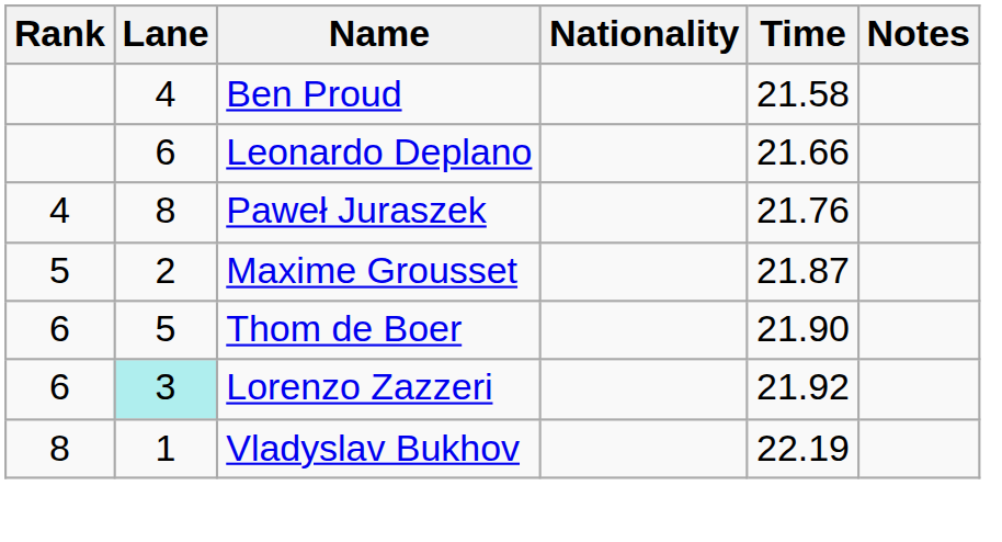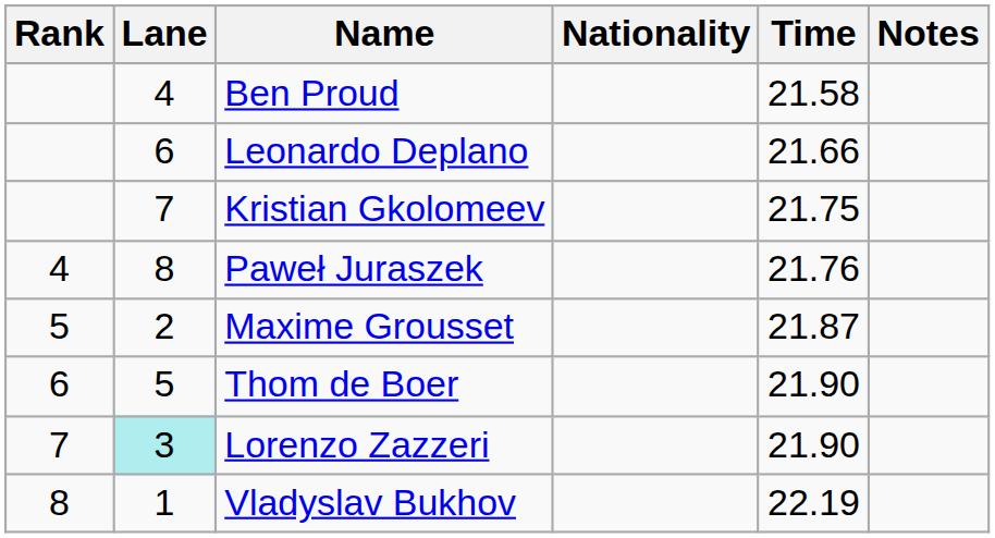 <table class="wikitable sortable" style="text-align:center">
 <tr>
 <th>Rank</th>
 <th>Lane</th>
 <th>Name</th>
 <th>Nationality</th>
 <th>Time</th>
 <th>Notes</th>
 </tr>
 <tr>
 <td></td>
 <td>4</td>
 <td align=left><a href='#'>Ben Proud</a></td>
 <td align=left></td>
 <td>21.58</td>
 <td></td>
 </tr>
 <tr>
 <td></td>
 <td>6</td>
 <td align=left><a href='#'>Leonardo Deplano</a></td>
 <td align=left></td>
 <td>21.66</td>
+<td></td>
+</tr>
+<tr>
+<td></td>
+<td>7</td>
+<td align=left><a href='#'>Kristian Gkolomeev</a></td>
+<td align=left></td>
+<td>21.75</td>
 <td></td>
 </tr>
 <tr>
 <td>4</td>
 <td>8</td>
 <td align=left><a href='#'>Paweł Juraszek</a></td>
 <td align=left></td>
 <td>21.76</td>
 <td></td>
 </tr>
 <tr>
 <td>5</td>
 <td>2</td>
 <td align=left><a href='#'>Maxime Grousset</a></td>
 <td align=left></td>
 <td>21.87</td>
 <td></td>
 </tr>
 <tr>
 <td>6</td>
 <td>5</td>
 <td align=left><a href='#'>Thom de Boer</a></td>
 <td align=left></td>
 <td>21.90</td>
 <td></td>
 </tr>
 <tr>
-<td>6</td>
+<td>7</td>
 <td style="background: paleturquoise;">3</td>
 <td align=left><a href='#'>Lorenzo Zazzeri</a></td>
 <td align=left></td>
-<td>21.92</td>
+<td>21.90</td>
 <td></td>
 </tr>
 <tr>
 <td>8</td>
 <td>1</td>
 <td align=left><a href='#'>Vladyslav Bukhov</a></td>
 <td align=left></td>
 <td>22.19</td>
 <td></td>
 </tr>
 </table>
